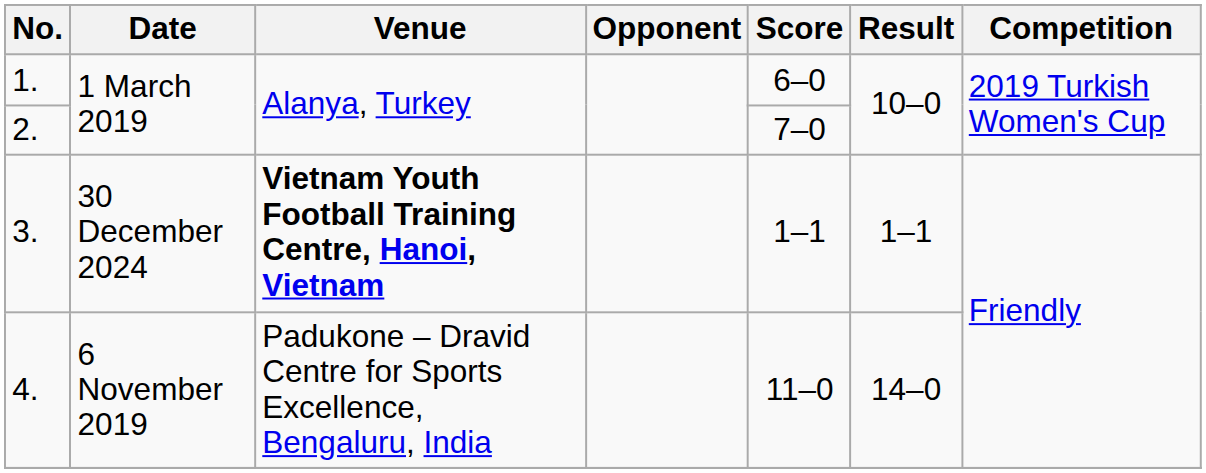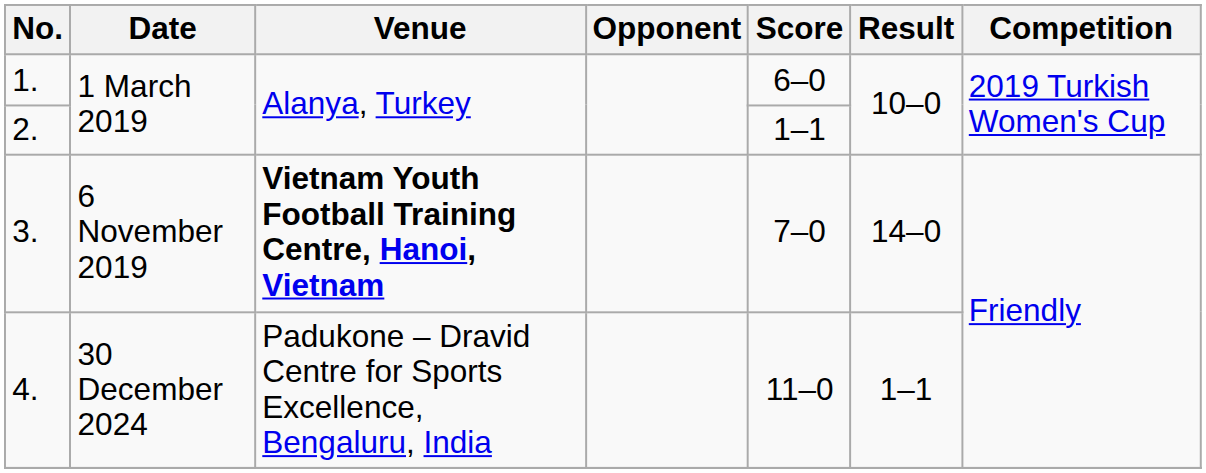 <table class="wikitable">
 <tr>
 <th>No.</th>
 <th>Date</th>
 <th>Venue</th>
 <th>Opponent</th>
 <th>Score</th>
 <th>Result</th>
 <th>Competition</th>
 </tr>
 <tr>
 <td>1.</td>
 <td rowspan=2>1 March 2019</td>
 <td rowspan=2><a href='#'>Alanya</a>, <a href='#'>Turkey</a></td>
 <td rowspan=2></td>
 <td align=center>6–0</td>
 <td rowspan=2 align=center>10–0</td>
 <td rowspan=2><a href='#'>2019 Turkish Women's Cup</a></td>
 </tr>
 <tr>
 <td>2.</td>
-<td align=center>7–0</td>
+<td align=center>1–1</td>
 </tr>
 <tr>
 <td>3.</td>
-<td>30 December 2024</td>
+<td>6 November 2019</td>
 <td><strong>Vietnam Youth Football Training Centre, <a href='#'>Hanoi</a>, <a href='#'>Vietnam</a></strong></td>
 <td></td>
-<td align=center>1–1</td>
-<td align=center>1–1</td>
+<td align=center>7–0</td>
+<td align=center>14–0</td>
 <td rowspan=2><a href='#'>Friendly</a></td>
 </tr>
 <tr>
 <td>4.</td>
-<td>6 November 2019</td>
+<td>30 December 2024</td>
 <td>Padukone – Dravid Centre for Sports Excellence, <a href='#'>Bengaluru</a>, <a href='#'>India</a></td>
 <td></td>
 <td align=center>11–0</td>
-<td align=center>14–0</td>
+<td align=center>1–1</td>
 </tr>
 <tr>
 </tr>
 </table>
